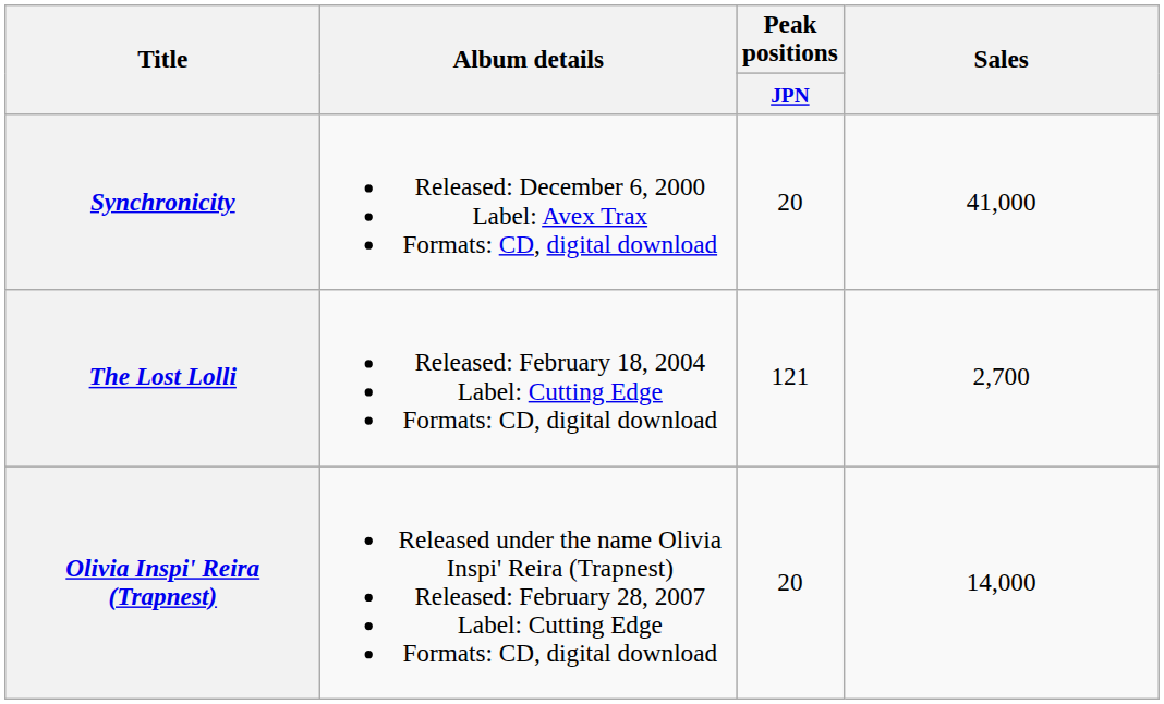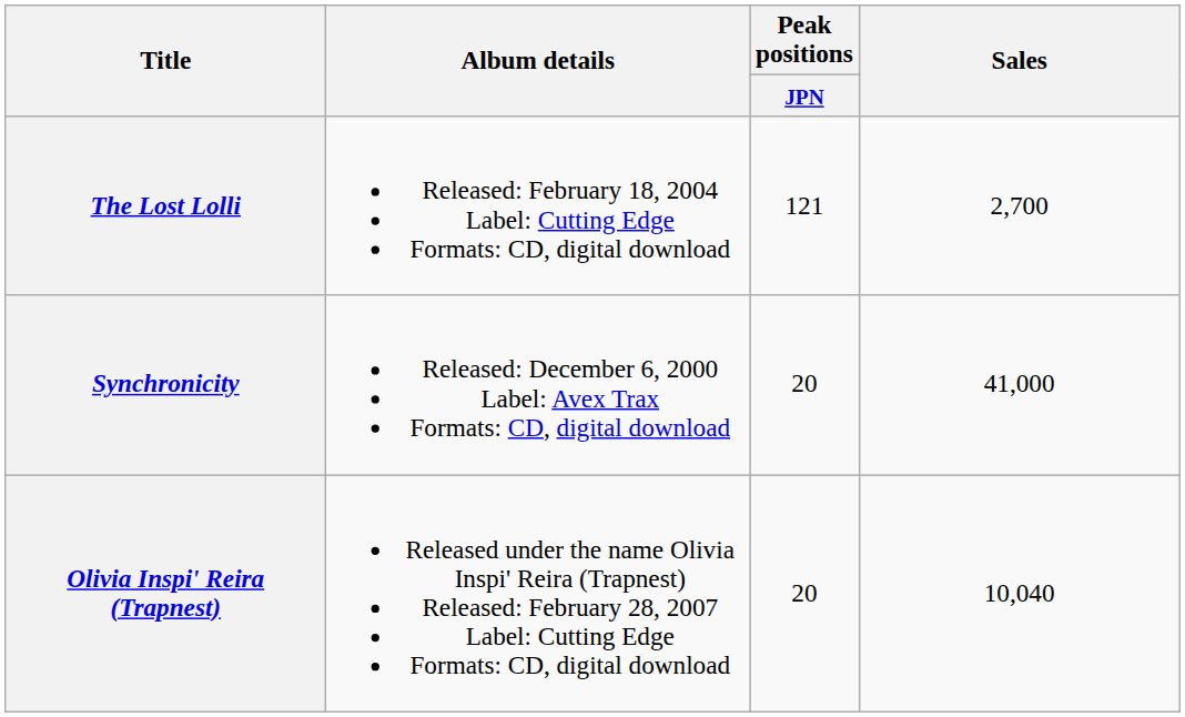 <table class="wikitable plainrowheaders" style="text-align:center;">
 <tr>
 <th style="width:12em;" rowspan="2">Title</th>
 <th style="width:16em;" rowspan="2">Album details</th>
 <th colspan="1">Peak positions</th>
 <th style="width:12em;" rowspan="2">Sales</th>
 </tr>
 <tr>
 <th style="width:2.5em;"><small><a href='#'>JPN</a></small><br></th>
 </tr>
 <tr>
+<th scope="row"><em><a href='#'>The Lost Lolli</a></em></th>
+<td><br><ul><li>Released: February 18, 2004</li><li>Label: <a href='#'>Cutting Edge</a></li><li>Formats: CD, digital download</li></ul></td>
+<td>121</td>
+<td>2,700</td>
+</tr>
+<tr>
 <th scope="row"><em><a href='#'>Synchronicity</a></em></th>
 <td><br><ul><li>Released: December 6, 2000</li><li>Label: <a href='#'>Avex Trax</a></li><li>Formats: <a href='#'>CD</a>, <a href='#'>digital download</a></li></ul></td>
 <td>20</td>
 <td>41,000</td>
 </tr>
 <tr>
-<th scope="row"><em><a href='#'>The Lost Lolli</a></em></th>
-<td><br><ul><li>Released: February 18, 2004</li><li>Label: <a href='#'>Cutting Edge</a></li><li>Formats: CD, digital download</li></ul></td>
-<td>121</td>
-<td>2,700</td>
-</tr>
-<tr>
 <th scope="row"><em><a href='#'>Olivia Inspi' Reira (Trapnest)</a></em></th>
 <td><br><ul><li>Released under the name Olivia Inspi' Reira (Trapnest)</li><li>Released: February 28, 2007</li><li>Label: Cutting Edge</li><li>Formats: CD, digital download</li></ul></td>
 <td>20</td>
-<td>14,000</td>
+<td>10,040</td>
 </tr>
 </table>
